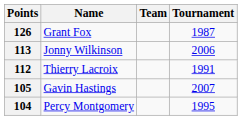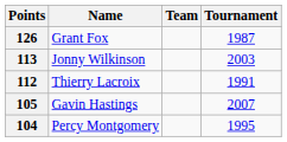 <table class="wikitable">
 <tr>
 <th>Points</th>
 <th>Name</th>
 <th>Team</th>
 <th>Tournament</th>
 </tr>
 <tr>
 <th>126</th>
 <td><a href='#'>Grant Fox</a></td>
 <td></td>
 <td align=center><a href='#'>1987</a></td>
 </tr>
 <tr>
 <th>113</th>
 <td><a href='#'>Jonny Wilkinson</a></td>
 <td></td>
-<td align=center><a href='#'>2006</a></td>
+<td align=center><a href='#'>2003</a></td>
 </tr>
 <tr>
 <th>112</th>
 <td><a href='#'>Thierry Lacroix</a></td>
 <td></td>
 <td align=center><a href='#'>1991</a></td>
 </tr>
 <tr>
 <th>105</th>
 <td><a href='#'>Gavin Hastings</a></td>
 <td></td>
 <td align=center><a href='#'>2007</a></td>
 </tr>
 <tr>
 <th>104</th>
 <td><a href='#'>Percy Montgomery</a></td>
 <td></td>
 <td align=center><a href='#'>1995</a></td>
 </tr>
 </table>
